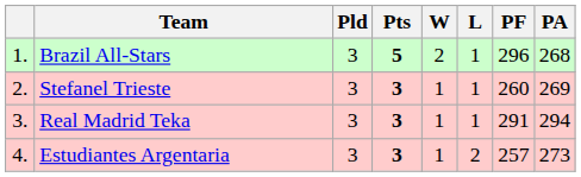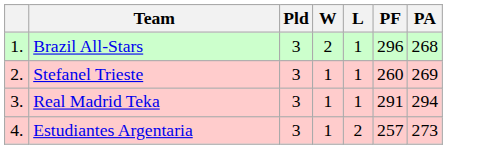 <table class=wikitable style="text-align:center">
 <tr>
 <th width=15></th>
 <th width=220>Team</th>
 <th width=20>Pld</th>
-<th width=30>Pts</th>
 <th width=20>W</th>
 <th width=20>L</th>
 <th width=20>PF</th>
 <th width=20>PA</th>
 </tr>
 <tr style="background: #ccffcc;">
 <td>1.</td>
 <td align=left> <a href='#'>Brazil All-Stars</a></td>
 <td>3</td>
-<td><strong>5</strong></td>
 <td>2</td>
 <td>1</td>
 <td>296</td>
 <td>268</td>
 </tr>
 <tr style="background:#ffcccc;">
 <td>2.</td>
 <td align=left> <a href='#'>Stefanel Trieste</a></td>
 <td>3</td>
-<td><strong>3</strong></td>
 <td>1</td>
 <td>1</td>
 <td>260</td>
 <td>269</td>
 </tr>
 <tr style="background:#ffcccc;">
 <td>3.</td>
 <td align=left> <a href='#'>Real Madrid Teka</a></td>
 <td>3</td>
-<td><strong>3</strong></td>
 <td>1</td>
 <td>1</td>
 <td>291</td>
 <td>294</td>
 </tr>
 <tr style="background:#ffcccc;">
 <td>4.</td>
 <td align=left> <a href='#'>Estudiantes Argentaria</a></td>
 <td>3</td>
-<td><strong>3</strong></td>
 <td>1</td>
 <td>2</td>
 <td>257</td>
 <td>273</td>
 </tr>
 </table>
